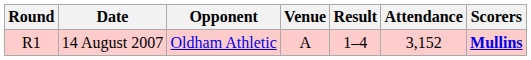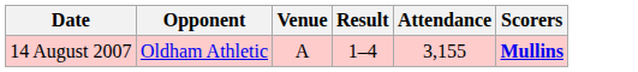 <table class= "wikitable " style="font-size:100%; text-align:center">
 <tr>
-<th>Round</th>
 <th>Date</th>
 <th>Opponent</th>
 <th>Venue</th>
 <th>Result</th>
 <th>Attendance</th>
 <th>Scorers</th>
 </tr>
 <tr style="background: #FFCCCC;">
-<td>R1</td>
 <td>14 August 2007</td>
 <td><a href='#'>Oldham Athletic</a></td>
 <td>A</td>
 <td>1–4</td>
-<td>3,152</td>
+<td>3,155</td>
 <td><strong><a href='#'>Mullins</a></strong></td>
 </tr>
 </table>
